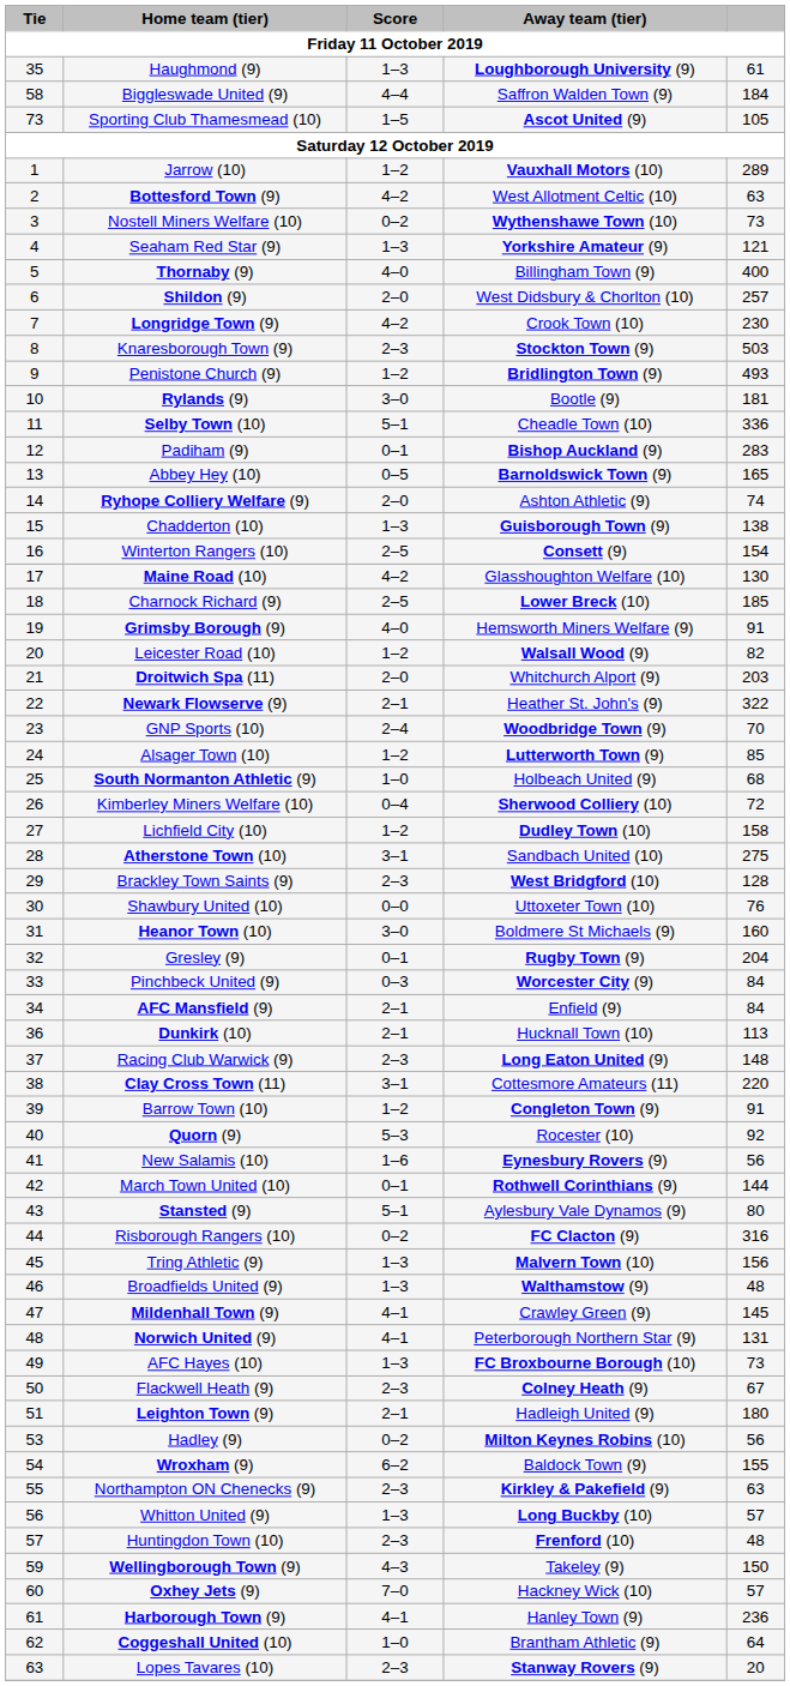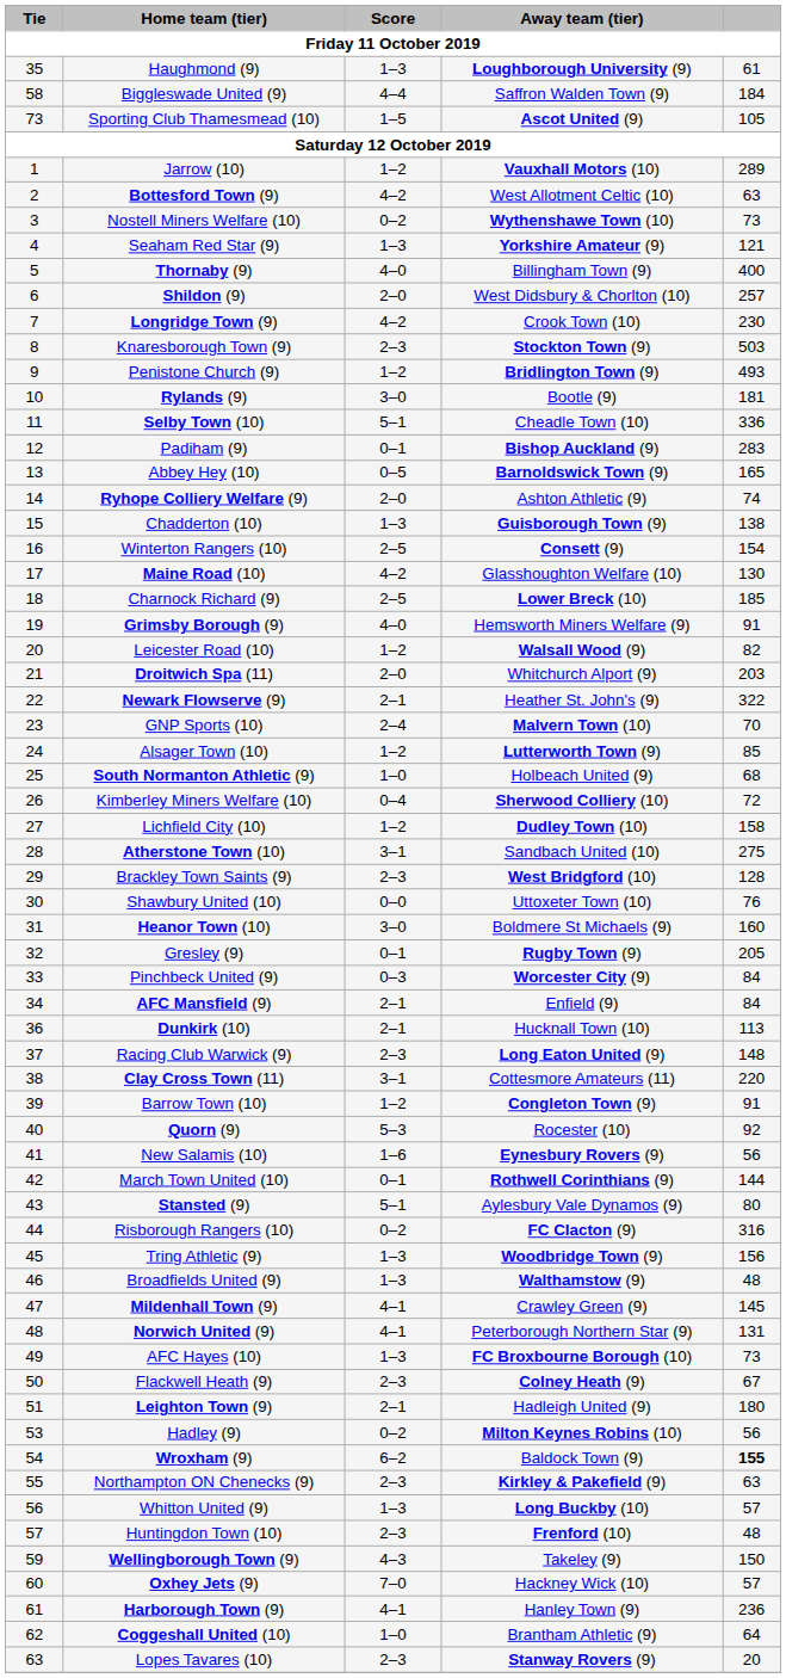 <table class="wikitable" style="width: 700px; background:WhiteSmoke; text-align:center; font-size:90%">
 <tr>
 <td scope="col" style="width:  7.50%; background:silver;"><strong>Tie</strong></td>
 <td scope="col" style="width: 36.25%; background:silver;"><strong>Home team (tier)</strong></td>
 <td scope="col" style="width: 12.50%; background:silver;"><strong>Score</strong></td>
 <td scope="col" style="width: 36.25%; background:silver;"><strong>Away team (tier)</strong></td>
 <td scope="col" style="width:  7.50%; background:silver;"><strong></strong></td>
 </tr>
 <tr>
 <td colspan="5" style= background:White><strong>Friday 11 October 2019</strong></td>
 </tr>
 <tr>
 <td>35</td>
 <td><a href='#'>Haughmond</a> (9)</td>
 <td>1–3 </td>
 <td><strong><a href='#'>Loughborough University</a></strong> (9)</td>
 <td>61</td>
 </tr>
 <tr>
 <td>58</td>
 <td><a href='#'>Biggleswade United</a> (9)</td>
 <td>4–4 </td>
 <td><a href='#'>Saffron Walden Town</a> (9)</td>
 <td>184</td>
 </tr>
 <tr>
 <td>73</td>
 <td><a href='#'>Sporting Club Thamesmead</a> (10)</td>
 <td>1–5</td>
 <td><strong><a href='#'>Ascot United</a></strong> (9)</td>
 <td>105</td>
 </tr>
 <tr>
 <td colspan="5" style= background:White><strong>Saturday 12 October 2019</strong></td>
 </tr>
 <tr>
 <td>1</td>
 <td><a href='#'>Jarrow</a> (10)</td>
 <td>1–2 </td>
 <td><strong><a href='#'>Vauxhall Motors</a></strong> (10)</td>
 <td>289</td>
 </tr>
 <tr>
 <td>2</td>
 <td><strong><a href='#'>Bottesford Town</a></strong> (9)</td>
 <td>4–2 </td>
 <td><a href='#'>West Allotment Celtic</a> (10)</td>
 <td>63</td>
 </tr>
 <tr>
 <td>3</td>
 <td><a href='#'>Nostell Miners Welfare</a> (10)</td>
 <td>0–2</td>
 <td><strong><a href='#'>Wythenshawe Town</a></strong> (10)</td>
 <td>73</td>
 </tr>
 <tr>
 <td>4</td>
 <td><a href='#'>Seaham Red Star</a> (9)</td>
 <td>1–3</td>
 <td><strong><a href='#'>Yorkshire Amateur</a></strong> (9)</td>
 <td>121</td>
 </tr>
 <tr>
 <td>5</td>
 <td><strong><a href='#'>Thornaby</a></strong> (9)</td>
 <td>4–0</td>
 <td><a href='#'>Billingham Town</a> (9)</td>
 <td>400</td>
 </tr>
 <tr>
 <td>6</td>
 <td><strong><a href='#'>Shildon</a></strong> (9)</td>
 <td>2–0</td>
 <td><a href='#'>West Didsbury & Chorlton</a> (10)</td>
 <td>257</td>
 </tr>
 <tr>
 <td>7</td>
 <td><strong><a href='#'>Longridge Town</a></strong> (9)</td>
 <td>4–2</td>
 <td><a href='#'>Crook Town</a> (10)</td>
 <td>230</td>
 </tr>
 <tr>
 <td>8</td>
 <td><a href='#'>Knaresborough Town</a> (9)</td>
 <td>2–3 </td>
 <td><strong><a href='#'>Stockton Town</a></strong> (9)</td>
 <td>503</td>
 </tr>
 <tr>
 <td>9</td>
 <td><a href='#'>Penistone Church</a> (9)</td>
 <td>1–2</td>
 <td><strong><a href='#'>Bridlington Town</a></strong> (9)</td>
 <td>493</td>
 </tr>
 <tr>
 <td>10</td>
 <td><strong><a href='#'>Rylands</a></strong> (9)</td>
 <td>3–0</td>
 <td><a href='#'>Bootle</a> (9)</td>
 <td>181</td>
 </tr>
 <tr>
 <td>11</td>
 <td><strong><a href='#'>Selby Town</a></strong> (10)</td>
 <td>5–1</td>
 <td><a href='#'>Cheadle Town</a> (10)</td>
 <td>336</td>
 </tr>
 <tr>
 <td>12</td>
 <td><a href='#'>Padiham</a> (9)</td>
 <td>0–1</td>
 <td><strong><a href='#'>Bishop Auckland</a></strong> (9)</td>
 <td>283</td>
 </tr>
 <tr>
 <td>13</td>
 <td><a href='#'>Abbey Hey</a> (10)</td>
 <td>0–5</td>
 <td><strong><a href='#'>Barnoldswick Town</a></strong> (9)</td>
 <td>165</td>
 </tr>
 <tr>
 <td>14</td>
 <td><strong><a href='#'>Ryhope Colliery Welfare</a></strong> (9)</td>
 <td>2–0</td>
 <td><a href='#'>Ashton Athletic</a> (9)</td>
 <td>74</td>
 </tr>
 <tr>
 <td>15</td>
 <td><a href='#'>Chadderton</a> (10)</td>
 <td>1–3</td>
 <td><strong><a href='#'>Guisborough Town</a></strong> (9)</td>
 <td>138</td>
 </tr>
 <tr>
 <td>16</td>
 <td><a href='#'>Winterton Rangers</a> (10)</td>
 <td>2–5</td>
 <td><strong><a href='#'>Consett</a></strong> (9)</td>
 <td>154</td>
 </tr>
 <tr>
 <td>17</td>
 <td><strong><a href='#'>Maine Road</a></strong> (10)</td>
 <td>4–2 </td>
 <td><a href='#'>Glasshoughton Welfare</a> (10)</td>
 <td>130</td>
 </tr>
 <tr>
 <td>18</td>
 <td><a href='#'>Charnock Richard</a> (9)</td>
 <td>2–5</td>
 <td><strong><a href='#'>Lower Breck</a></strong> (10)</td>
 <td>185</td>
 </tr>
 <tr>
 <td>19</td>
 <td><strong><a href='#'>Grimsby Borough</a></strong> (9)</td>
 <td>4–0</td>
 <td><a href='#'>Hemsworth Miners Welfare</a> (9)</td>
 <td>91</td>
 </tr>
 <tr>
 <td>20</td>
 <td><a href='#'>Leicester Road</a> (10)</td>
 <td>1–2 </td>
 <td><strong><a href='#'>Walsall Wood</a></strong> (9)</td>
 <td>82</td>
 </tr>
 <tr>
 <td>21</td>
 <td><strong><a href='#'>Droitwich Spa</a></strong> (11)</td>
 <td>2–0</td>
 <td><a href='#'>Whitchurch Alport</a> (9)</td>
 <td>203</td>
 </tr>
 <tr>
 <td>22</td>
 <td><strong><a href='#'>Newark Flowserve</a></strong> (9)</td>
 <td>2–1</td>
 <td><a href='#'>Heather St. John's</a> (9)</td>
 <td>322</td>
 </tr>
 <tr>
 <td>23</td>
 <td><a href='#'>GNP Sports</a> (10)</td>
 <td>2–4 </td>
-<td><strong><a href='#'>Woodbridge Town</a></strong> (9)</td>
+<td><strong><a href='#'>Malvern Town</a></strong> (10)</td>
 <td>70</td>
 </tr>
 <tr>
 <td>24</td>
 <td><a href='#'>Alsager Town</a> (10)</td>
 <td>1–2</td>
 <td><strong><a href='#'>Lutterworth Town</a></strong> (9)</td>
 <td>85</td>
 </tr>
 <tr>
 <td>25</td>
 <td><strong><a href='#'>South Normanton Athletic</a></strong> (9)</td>
 <td>1–0</td>
 <td><a href='#'>Holbeach United</a> (9)</td>
 <td>68</td>
 </tr>
 <tr>
 <td>26</td>
 <td><a href='#'>Kimberley Miners Welfare</a> (10)</td>
 <td>0–4</td>
 <td><strong><a href='#'>Sherwood Colliery</a></strong> (10)</td>
 <td>72</td>
 </tr>
 <tr>
 <td>27</td>
 <td><a href='#'>Lichfield City</a> (10)</td>
 <td>1–2 </td>
 <td><strong><a href='#'>Dudley Town</a></strong> (10)</td>
 <td>158</td>
 </tr>
 <tr>
 <td>28</td>
 <td><strong><a href='#'>Atherstone Town</a></strong> (10)</td>
 <td>3–1</td>
 <td><a href='#'>Sandbach United</a> (10)</td>
 <td>275</td>
 </tr>
 <tr>
 <td>29</td>
 <td><a href='#'>Brackley Town Saints</a> (9)</td>
 <td>2–3 </td>
 <td><strong><a href='#'>West Bridgford</a></strong> (10)</td>
 <td>128</td>
 </tr>
 <tr>
 <td>30</td>
 <td><a href='#'>Shawbury United</a> (10)</td>
 <td>0–0</td>
 <td><a href='#'>Uttoxeter Town</a> (10)</td>
 <td>76</td>
 </tr>
 <tr>
 <td>31</td>
 <td><strong><a href='#'>Heanor Town</a></strong> (10)</td>
 <td>3–0</td>
 <td><a href='#'>Boldmere St Michaels</a> (9)</td>
 <td>160</td>
 </tr>
 <tr>
 <td>32</td>
 <td><a href='#'>Gresley</a> (9)</td>
 <td>0–1</td>
 <td><strong><a href='#'>Rugby Town</a></strong> (9)</td>
-<td>204</td>
+<td>205</td>
 </tr>
 <tr>
 <td>33</td>
 <td><a href='#'>Pinchbeck United</a> (9)</td>
 <td>0–3</td>
 <td><strong><a href='#'>Worcester City</a></strong> (9)</td>
 <td>84</td>
 </tr>
 <tr>
 <td>34</td>
 <td><strong><a href='#'>AFC Mansfield</a></strong> (9)</td>
 <td>2–1 </td>
 <td><a href='#'>Enfield</a> (9)</td>
 <td>84</td>
 </tr>
 <tr>
 <td>36</td>
 <td><strong><a href='#'>Dunkirk</a></strong> (10)</td>
 <td>2–1</td>
 <td><a href='#'>Hucknall Town</a> (10)</td>
 <td>113</td>
 </tr>
 <tr>
 <td>37</td>
 <td><a href='#'>Racing Club Warwick</a> (9)</td>
 <td>2–3</td>
 <td><strong><a href='#'>Long Eaton United</a></strong> (9)</td>
 <td>148</td>
 </tr>
 <tr>
 <td>38</td>
 <td><strong><a href='#'>Clay Cross Town</a></strong> (11)</td>
 <td>3–1</td>
 <td><a href='#'>Cottesmore Amateurs</a> (11)</td>
 <td>220</td>
 </tr>
 <tr>
 <td>39</td>
 <td><a href='#'>Barrow Town</a> (10)</td>
 <td>1–2</td>
 <td><strong><a href='#'>Congleton Town</a></strong> (9)</td>
 <td>91</td>
 </tr>
 <tr>
 <td>40</td>
 <td><strong><a href='#'>Quorn</a></strong> (9)</td>
 <td>5–3</td>
 <td><a href='#'>Rocester</a> (10)</td>
 <td>92</td>
 </tr>
 <tr>
 <td>41</td>
 <td><a href='#'>New Salamis</a> (10)</td>
 <td>1–6</td>
 <td><strong><a href='#'>Eynesbury Rovers</a></strong> (9)</td>
 <td>56</td>
 </tr>
 <tr>
 <td>42</td>
 <td><a href='#'>March Town United</a> (10)</td>
 <td>0–1</td>
 <td><strong><a href='#'>Rothwell Corinthians</a></strong> (9)</td>
 <td>144</td>
 </tr>
 <tr>
 <td>43</td>
 <td><strong><a href='#'>Stansted</a></strong> (9)</td>
 <td>5–1</td>
 <td><a href='#'>Aylesbury Vale Dynamos</a> (9)</td>
 <td>80</td>
 </tr>
 <tr>
 <td>44</td>
 <td><a href='#'>Risborough Rangers</a> (10)</td>
 <td>0–2</td>
 <td><strong><a href='#'>FC Clacton</a></strong> (9)</td>
 <td>316</td>
 </tr>
 <tr>
 <td>45</td>
 <td><a href='#'>Tring Athletic</a> (9)</td>
 <td>1–3</td>
-<td><strong><a href='#'>Malvern Town</a></strong> (10)</td>
+<td><strong><a href='#'>Woodbridge Town</a></strong> (9)</td>
 <td>156</td>
 </tr>
 <tr>
 <td>46</td>
 <td><a href='#'>Broadfields United</a> (9)</td>
 <td>1–3</td>
 <td><strong><a href='#'>Walthamstow</a></strong> (9)</td>
 <td>48</td>
 </tr>
 <tr>
 <td>47</td>
 <td><strong><a href='#'>Mildenhall Town</a></strong> (9)</td>
 <td>4–1</td>
 <td><a href='#'>Crawley Green</a> (9)</td>
 <td>145</td>
 </tr>
 <tr>
 <td>48</td>
 <td><strong><a href='#'>Norwich United</a></strong> (9)</td>
 <td>4–1 </td>
 <td><a href='#'>Peterborough Northern Star</a> (9)</td>
 <td>131</td>
 </tr>
 <tr>
 <td>49</td>
 <td><a href='#'>AFC Hayes</a> (10)</td>
 <td>1–3</td>
 <td><strong><a href='#'>FC Broxbourne Borough</a></strong> (10)</td>
 <td>73</td>
 </tr>
 <tr>
 <td>50</td>
 <td><a href='#'>Flackwell Heath</a> (9)</td>
 <td>2–3 </td>
 <td><strong><a href='#'>Colney Heath</a></strong> (9)</td>
 <td>67</td>
 </tr>
 <tr>
 <td>51</td>
 <td><strong><a href='#'>Leighton Town</a></strong> (9)</td>
 <td>2–1</td>
 <td><a href='#'>Hadleigh United</a> (9)</td>
 <td>180</td>
 </tr>
 <tr>
 <td>53</td>
 <td><a href='#'>Hadley</a> (9)</td>
 <td>0–2</td>
 <td><strong><a href='#'>Milton Keynes Robins</a></strong> (10)</td>
 <td>56</td>
 </tr>
 <tr>
 <td>54</td>
 <td><strong><a href='#'>Wroxham</a></strong> (9)</td>
 <td>6–2</td>
 <td><a href='#'>Baldock Town</a> (9)</td>
-<td>155</td>
+<td><strong>155</strong></td>
 </tr>
 <tr>
 <td>55</td>
 <td><a href='#'>Northampton ON Chenecks</a> (9)</td>
 <td>2–3 </td>
 <td><strong><a href='#'>Kirkley & Pakefield</a></strong> (9)</td>
 <td>63</td>
 </tr>
 <tr>
 <td>56</td>
 <td><a href='#'>Whitton United</a> (9)</td>
 <td>1–3</td>
 <td><strong><a href='#'>Long Buckby</a></strong> (10)</td>
 <td>57</td>
 </tr>
 <tr>
 <td>57</td>
 <td><a href='#'>Huntingdon Town</a> (10)</td>
 <td>2–3 </td>
 <td><strong><a href='#'>Frenford</a></strong> (10)</td>
 <td>48</td>
 </tr>
 <tr>
 <td>59</td>
 <td><strong><a href='#'>Wellingborough Town</a></strong> (9)</td>
 <td>4–3</td>
 <td><a href='#'>Takeley</a> (9)</td>
 <td>150</td>
 </tr>
 <tr>
 <td>60</td>
 <td><strong><a href='#'>Oxhey Jets</a></strong> (9)</td>
 <td>7–0</td>
 <td><a href='#'>Hackney Wick</a> (10)</td>
 <td>57</td>
 </tr>
 <tr>
 <td>61</td>
 <td><strong><a href='#'>Harborough Town</a></strong> (9)</td>
 <td>4–1</td>
 <td><a href='#'>Hanley Town</a> (9)</td>
 <td>236</td>
 </tr>
 <tr>
 <td>62</td>
 <td><strong><a href='#'>Coggeshall United</a></strong> (10)</td>
 <td>1–0</td>
 <td><a href='#'>Brantham Athletic</a> (9)</td>
 <td>64</td>
 </tr>
 <tr>
 <td>63</td>
 <td><a href='#'>Lopes Tavares</a> (10)</td>
 <td>2–3</td>
 <td><strong><a href='#'>Stanway Rovers</a></strong> (9)</td>
 <td>20</td>
 </tr>
 <tr>
 </tr>
 </table>
